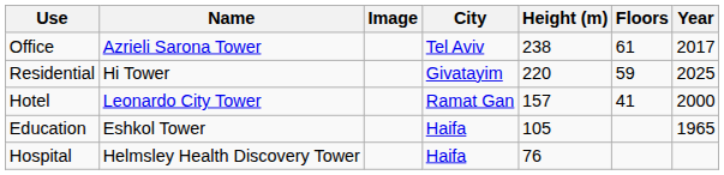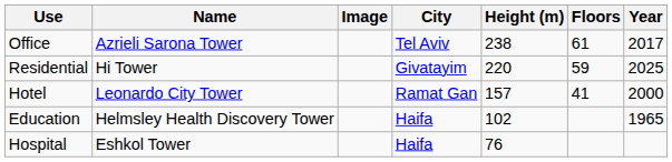 <table class="wikitable">
 <tr>
 <th>Use</th>
 <th>Name</th>
 <th>Image</th>
 <th>City</th>
 <th>Height (m)</th>
 <th>Floors</th>
 <th>Year</th>
 </tr>
 <tr>
 <td>Office</td>
 <td><a href='#'>Azrieli Sarona Tower</a></td>
 <td></td>
 <td><a href='#'>Tel Aviv</a></td>
 <td>238</td>
 <td>61</td>
 <td>2017</td>
 </tr>
 <tr>
 <td>Residential</td>
 <td>Hi Tower</td>
 <td></td>
 <td><a href='#'>Givatayim</a></td>
 <td>220</td>
 <td>59</td>
 <td>2025</td>
 </tr>
 <tr>
 <td>Hotel</td>
 <td><a href='#'>Leonardo City Tower</a></td>
 <td></td>
 <td><a href='#'>Ramat Gan</a></td>
 <td>157</td>
 <td>41</td>
 <td>2000</td>
 </tr>
 <tr>
 <td>Education</td>
-<td>Eshkol Tower</td>
+<td>Helmsley Health Discovery Tower</td>
 <td></td>
 <td><a href='#'>Haifa</a></td>
-<td>105</td>
+<td>102</td>
 <td></td>
 <td>1965</td>
 </tr>
 <tr>
 <td>Hospital</td>
-<td>Helmsley Health Discovery Tower</td>
+<td>Eshkol Tower</td>
 <td></td>
 <td><a href='#'>Haifa</a></td>
 <td>76</td>
 <td></td>
 <td></td>
 </tr>
 </table>
